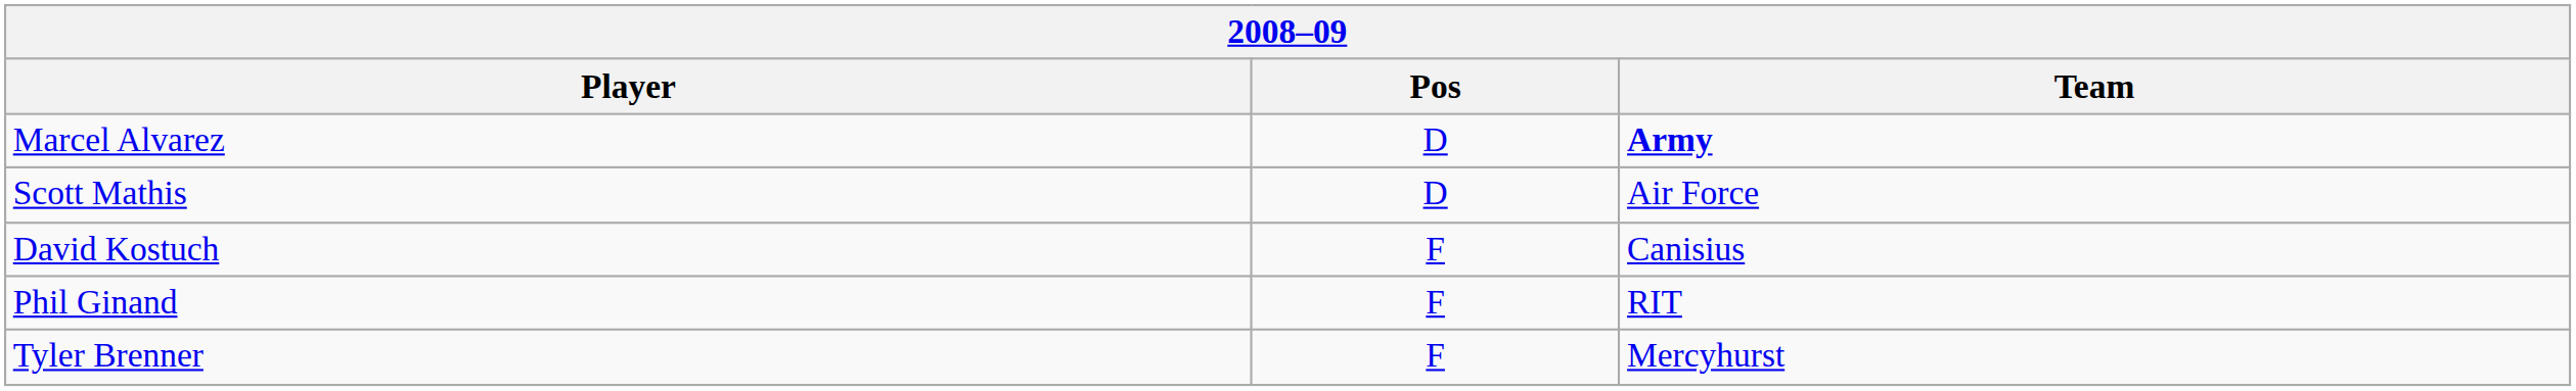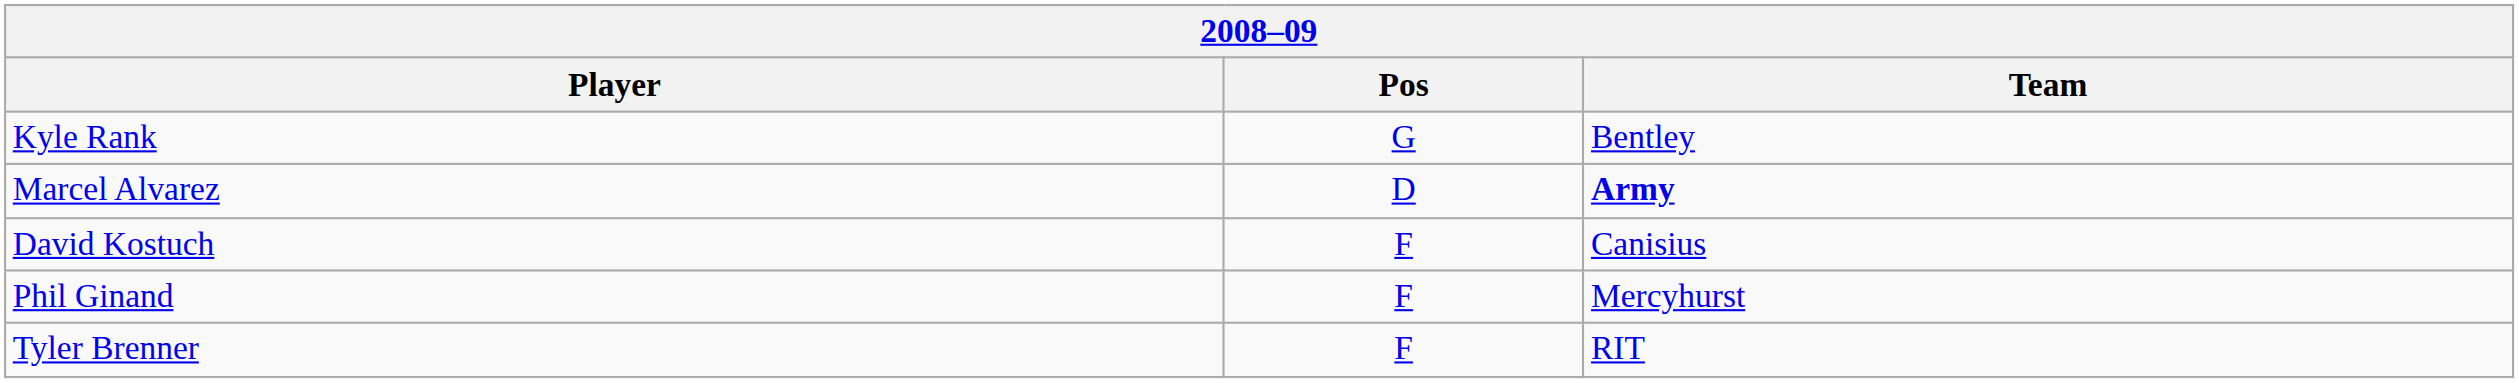 <table class="wikitable" width=95%>
 <tr>
 <th colspan=3><a href='#'>2008–09</a></th>
 </tr>
 <tr>
 <th>Player</th>
 <th>Pos</th>
 <th>Team</th>
 </tr>
 <tr>
+<td><a href='#'>Kyle Rank</a></td>
+<td style="text-align:center;"><a href='#'>G</a></td>
+<td><a href='#'>Bentley</a></td>
+</tr>
+<tr>
 <td><a href='#'>Marcel Alvarez</a></td>
 <td style="text-align:center;"><a href='#'>D</a></td>
 <td><strong><a href='#'>Army</a></strong></td>
-</tr>
-<tr>
-<td><a href='#'>Scott Mathis</a></td>
-<td style="text-align:center;"><a href='#'>D</a></td>
-<td><a href='#'>Air Force</a></td>
 </tr>
 <tr>
 <td><a href='#'>David Kostuch</a></td>
 <td style="text-align:center;"><a href='#'>F</a></td>
 <td><a href='#'>Canisius</a></td>
 </tr>
 <tr>
 <td><a href='#'>Phil Ginand</a></td>
 <td style="text-align:center;"><a href='#'>F</a></td>
-<td><a href='#'>RIT</a></td>
+<td><a href='#'>Mercyhurst</a></td>
 </tr>
 <tr>
 <td><a href='#'>Tyler Brenner</a></td>
 <td style="text-align:center;"><a href='#'>F</a></td>
-<td><a href='#'>Mercyhurst</a></td>
+<td><a href='#'>RIT</a></td>
 </tr>
 </table>
